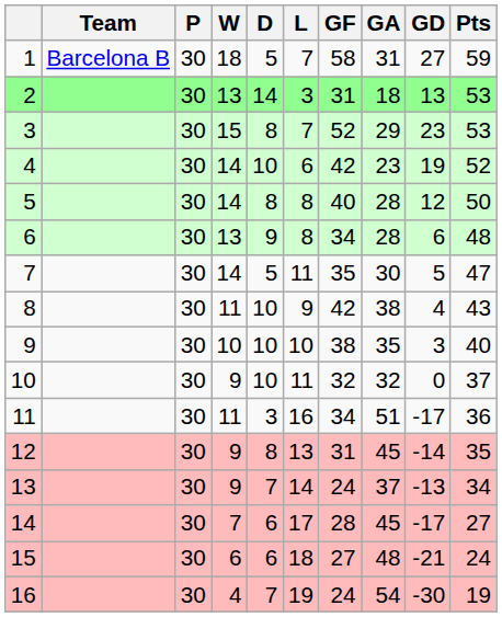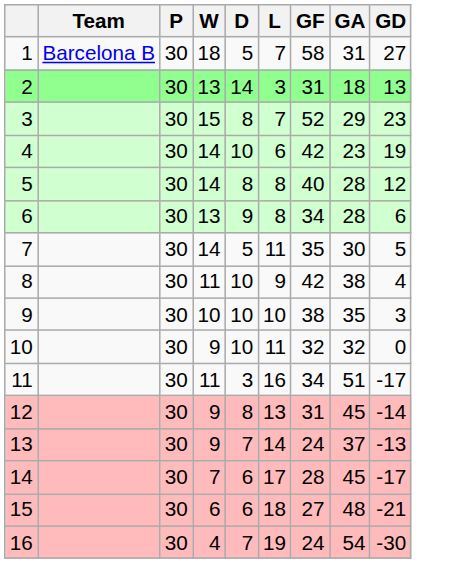 <table class="wikitable sortable col2izq" style="text-align: right; font-size: 85%">
 <tr>
 <th></th>
 <th>Team</th>
 <th>P</th>
 <th>W</th>
 <th>D</th>
 <th>L</th>
 <th>GF</th>
 <th>GA</th>
 <th>GD</th>
-<th>Pts</th>
 </tr>
 <tr>
 <td>1</td>
 <td {{nowrap><a href='#'>Barcelona B</a></td>
 <td>30</td>
 <td>18</td>
 <td>5</td>
 <td>7</td>
 <td>58</td>
 <td>31</td>
 <td>27</td>
-<td>59</td>
 </tr>
 <tr style="background:#90ff90;">
 <td>2</td>
 <td></td>
 <td>30</td>
 <td>13</td>
 <td>14</td>
 <td>3</td>
 <td>31</td>
 <td>18</td>
 <td>13</td>
-<td>53</td>
 </tr>
 <tr style="background:#D0FFD0;">
 <td>3</td>
 <td></td>
 <td>30</td>
 <td>15</td>
 <td>8</td>
 <td>7</td>
 <td>52</td>
 <td>29</td>
 <td>23</td>
-<td>53</td>
 </tr>
 <tr style="background:#D0FFD0;">
 <td>4</td>
 <td></td>
 <td>30</td>
 <td>14</td>
 <td>10</td>
 <td>6</td>
 <td>42</td>
 <td>23</td>
 <td>19</td>
-<td>52</td>
 </tr>
 <tr style="background:#D0FFD0;">
 <td>5</td>
 <td></td>
 <td>30</td>
 <td>14</td>
 <td>8</td>
 <td>8</td>
 <td>40</td>
 <td>28</td>
 <td>12</td>
-<td>50</td>
 </tr>
 <tr style="background:#D0FFD0;">
 <td>6</td>
 <td></td>
 <td>30</td>
 <td>13</td>
 <td>9</td>
 <td>8</td>
 <td>34</td>
 <td>28</td>
 <td>6</td>
-<td>48</td>
 </tr>
 <tr>
 <td>7</td>
 <td></td>
 <td>30</td>
 <td>14</td>
 <td>5</td>
 <td>11</td>
 <td>35</td>
 <td>30</td>
 <td>5</td>
-<td>47</td>
 </tr>
 <tr>
 <td>8</td>
 <td></td>
 <td>30</td>
 <td>11</td>
 <td>10</td>
 <td>9</td>
 <td>42</td>
 <td>38</td>
 <td>4</td>
-<td>43</td>
 </tr>
 <tr>
 <td>9</td>
 <td></td>
 <td>30</td>
 <td>10</td>
 <td>10</td>
 <td>10</td>
 <td>38</td>
 <td>35</td>
 <td>3</td>
-<td>40</td>
 </tr>
 <tr>
 <td>10</td>
 <td></td>
 <td>30</td>
 <td>9</td>
 <td>10</td>
 <td>11</td>
 <td>32</td>
 <td>32</td>
 <td>0</td>
-<td>37</td>
 </tr>
 <tr>
 <td>11</td>
 <td></td>
 <td>30</td>
 <td>11</td>
 <td>3</td>
 <td>16</td>
 <td>34</td>
 <td>51</td>
 <td>-17</td>
-<td>36</td>
 </tr>
 <tr style="background:#FFBBBB;">
 <td>12</td>
 <td></td>
 <td>30</td>
 <td>9</td>
 <td>8</td>
 <td>13</td>
 <td>31</td>
 <td>45</td>
 <td>-14</td>
-<td>35</td>
 </tr>
 <tr style="background:#FFBBBB;">
 <td>13</td>
 <td></td>
 <td>30</td>
 <td>9</td>
 <td>7</td>
 <td>14</td>
 <td>24</td>
 <td>37</td>
 <td>-13</td>
-<td>34</td>
 </tr>
 <tr style="background:#FFBBBB;">
 <td>14</td>
 <td></td>
 <td>30</td>
 <td>7</td>
 <td>6</td>
 <td>17</td>
 <td>28</td>
 <td>45</td>
 <td>-17</td>
-<td>27</td>
 </tr>
 <tr style="background:#FFBBBB;">
 <td>15</td>
 <td></td>
 <td>30</td>
 <td>6</td>
 <td>6</td>
 <td>18</td>
 <td>27</td>
 <td>48</td>
 <td>-21</td>
-<td>24</td>
 </tr>
 <tr style="background:#FFBBBB;">
 <td>16</td>
 <td></td>
 <td>30</td>
 <td>4</td>
 <td>7</td>
 <td>19</td>
 <td>24</td>
 <td>54</td>
 <td>-30</td>
-<td>19</td>
 </tr>
 </table>
